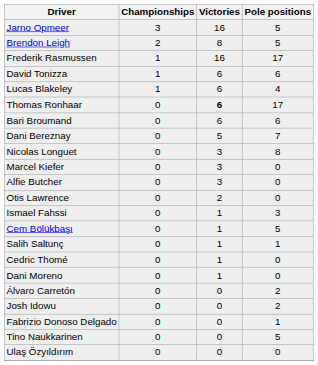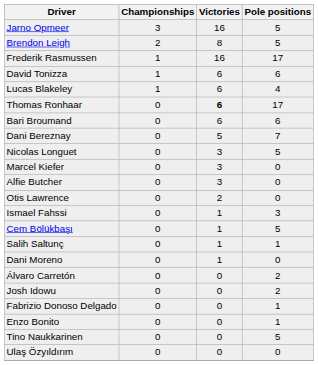 <table class="wikitable sortable" border="0" align="center" style="border: 1px solid #999; background-color:#FFF">
 <tr align="center" style="background:#ccc">
 <th align="center">Driver</th>
 <th align="center">Championships</th>
 <th align="center">Victories</th>
 <th align="center">Pole positions</th>
 </tr>
 <tr style="background:#efefef">
 <td> <a href='#'>Jarno Opmeer</a></td>
 <td align="center">3</td>
 <td align="center">16</td>
 <td align="center">5</td>
 </tr>
 <tr style="background:#efefef">
 <td> <a href='#'>Brendon Leigh</a></td>
 <td align="center">2</td>
 <td align="center">8</td>
 <td align="center">5</td>
 </tr>
 <tr style="background:#efefef">
 <td> Frederik Rasmussen</td>
 <td align="center">1</td>
 <td align="center">16</td>
 <td align="center">17</td>
 </tr>
 <tr style="background:#efefef">
 <td> David Tonizza</td>
 <td align="center">1</td>
 <td align="center">6</td>
 <td align="center">6</td>
 </tr>
 <tr style="background:#efefef">
 <td> Lucas Blakeley</td>
 <td align="center">1</td>
 <td align="center">6</td>
 <td align="center">4</td>
 </tr>
 <tr style="background:#efefef">
 <td> Thomas Ronhaar</td>
 <td align="center">0</td>
 <td align="center"><strong>6</strong></td>
 <td align="center">17</td>
 </tr>
 <tr style="background:#efefef">
 <td> Bari Broumand</td>
 <td align="center">0</td>
 <td align="center">6</td>
 <td align="center">6</td>
 </tr>
 <tr style="background:#efefef">
 <td> Dani Bereznay</td>
 <td align="center">0</td>
 <td align="center">5</td>
 <td align="center">7</td>
 </tr>
 <tr style="background:#efefef">
 <td> Nicolas Longuet</td>
 <td align="center">0</td>
 <td align="center">3</td>
-<td align="center">8</td>
+<td align="center">5</td>
 </tr>
 <tr style="background:#efefef">
 <td> Marcel Kiefer</td>
 <td align="center">0</td>
 <td align="center">3</td>
 <td align="center">0</td>
 </tr>
 <tr style="background:#efefef">
 <td> Alfie Butcher</td>
 <td align="center">0</td>
 <td align="center">3</td>
 <td align="center">0</td>
 </tr>
 <tr style="background:#efefef">
 <td> Otis Lawrence</td>
 <td align="center">0</td>
 <td align="center">2</td>
 <td align="center">0</td>
 </tr>
 <tr style="background:#efefef">
 <td> Ismael Fahssi</td>
 <td align="center">0</td>
 <td align="center">1</td>
 <td align="center">3</td>
 </tr>
 <tr style="background:#efefef">
 <td> <a href='#'>Cem Bölükbaşı</a></td>
 <td align="center">0</td>
 <td align="center">1</td>
 <td align="center">5</td>
 </tr>
 <tr style="background:#efefef">
 <td> Salih Saltunç</td>
 <td align="center">0</td>
 <td align="center">1</td>
 <td align="center">1</td>
 </tr>
 <tr style="background:#efefef">
-<td> Cedric Thomé</td>
-<td align="center">0</td>
-<td align="center">1</td>
-<td align="center">0</td>
-</tr>
-<tr style="background:#efefef">
 <td> Dani Moreno</td>
 <td align="center">0</td>
 <td align="center">1</td>
 <td align="center">0</td>
 </tr>
 <tr style="background:#efefef">
 <td> Álvaro Carretón</td>
 <td align="center">0</td>
 <td align="center">0</td>
 <td align="center">2</td>
 </tr>
 <tr style="background:#efefef">
 <td> Josh Idowu</td>
 <td align="center">0</td>
 <td align="center">0</td>
 <td align="center">2</td>
 </tr>
 <tr style="background:#efefef">
 <td> Fabrizio Donoso Delgado</td>
 <td align="center">0</td>
 <td align="center">0</td>
 <td align="center">1</td>
 </tr>
 <tr style="background:#efefef">
+<td> Enzo Bonito</td>
+<td align="center">0</td>
+<td align="center">0</td>
+<td align="center">1</td>
+</tr>
+<tr style="background:#efefef">
 <td> Tino Naukkarinen</td>
 <td align="center">0</td>
 <td align="center">0</td>
 <td align="center">5</td>
 </tr>
 <tr style="background:#efefef">
 <td> Ulaş Özyıldırım</td>
 <td align="center">0</td>
 <td align="center">0</td>
 <td align="center">0</td>
 </tr>
 <tr>
 </tr>
 </table>
